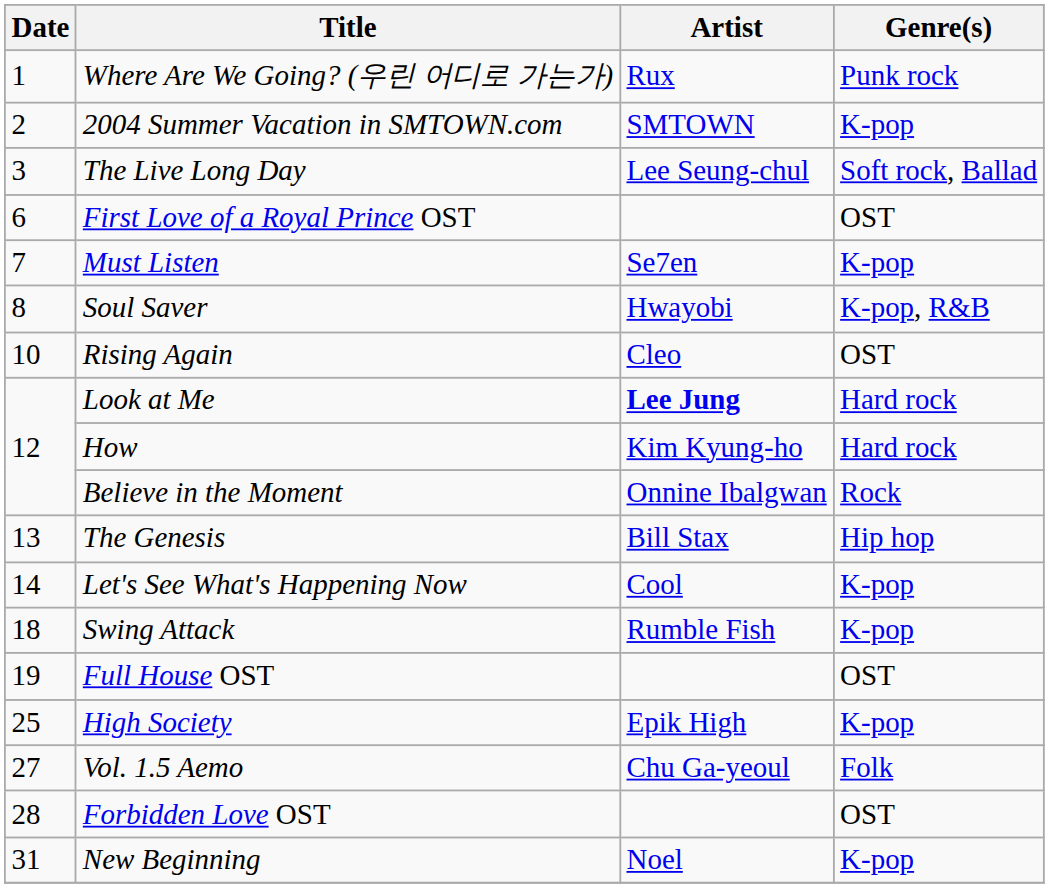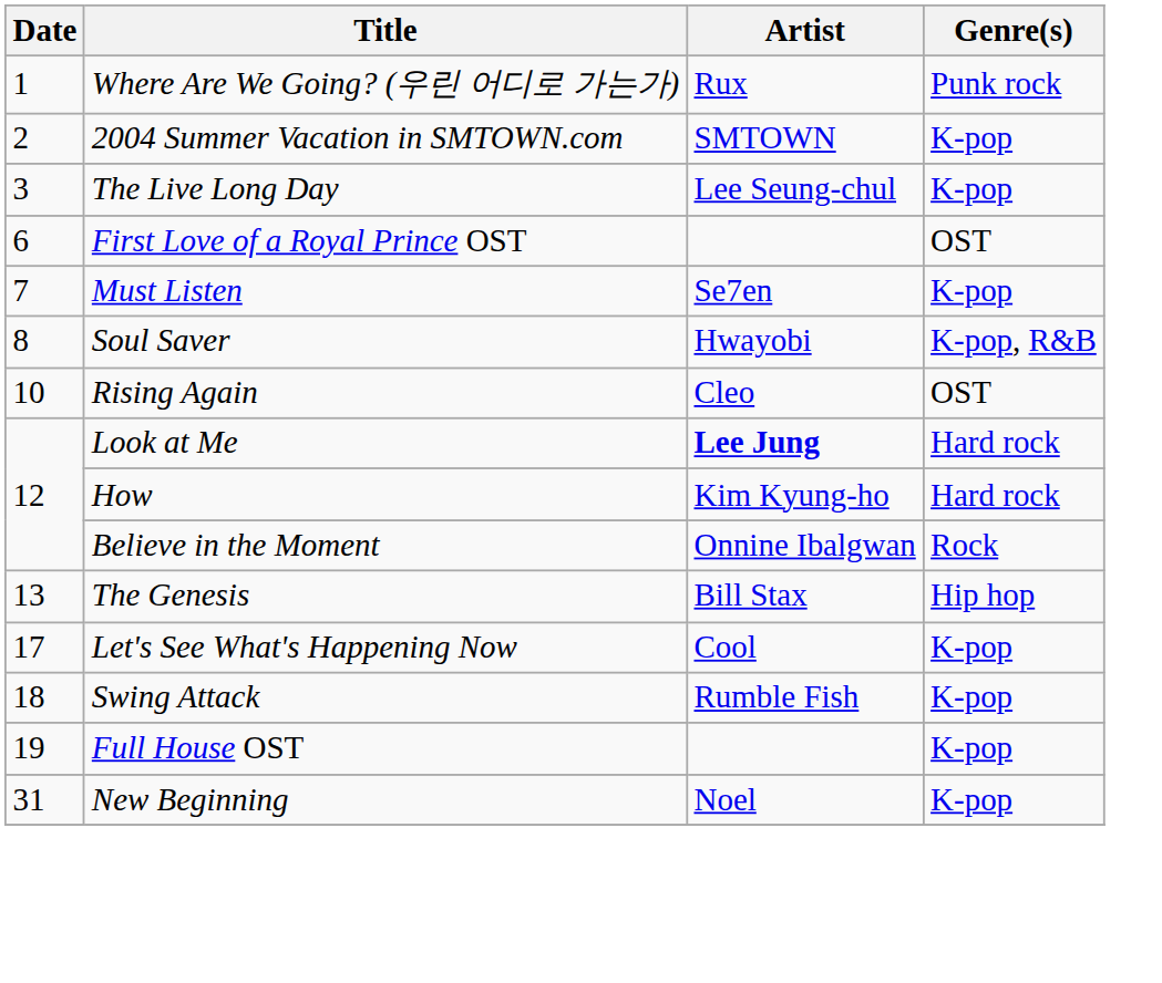 <table class="wikitable" style="text-align: left;">
 <tr>
 <th>Date</th>
 <th>Title</th>
 <th>Artist</th>
 <th>Genre(s)</th>
 </tr>
 <tr>
 <td>1</td>
 <td><em>Where Are We Going?  (우린 어디로 가는가)</em></td>
 <td><a href='#'>Rux</a></td>
 <td><a href='#'>Punk rock</a></td>
 </tr>
 <tr>
 <td>2</td>
 <td><em>2004 Summer Vacation in SMTOWN.com</em></td>
 <td><a href='#'>SMTOWN</a></td>
 <td><a href='#'>K-pop</a></td>
 </tr>
 <tr>
 <td>3</td>
 <td><em>The Live Long Day</em></td>
 <td><a href='#'>Lee Seung-chul</a></td>
-<td><a href='#'>Soft rock</a>, <a href='#'>Ballad</a></td>
+<td><a href='#'>K-pop</a></td>
 </tr>
 <tr>
 <td>6</td>
 <td><em><a href='#'>First Love of a Royal Prince</a></em> OST</td>
 <td></td>
 <td>OST</td>
 </tr>
 <tr>
 <td rowspan="1">7</td>
 <td><em><a href='#'>Must Listen</a></em></td>
 <td><a href='#'>Se7en</a></td>
 <td><a href='#'>K-pop</a></td>
 </tr>
 <tr>
 <td>8</td>
 <td><em>Soul Saver</em></td>
 <td><a href='#'>Hwayobi</a></td>
 <td><a href='#'>K-pop</a>, <a href='#'>R&B</a></td>
 </tr>
 <tr>
 <td rowspan="1">10</td>
 <td><em>Rising Again</em></td>
 <td><a href='#'>Cleo</a></td>
 <td>OST</td>
 </tr>
 <tr>
 <td rowspan="3">12</td>
 <td><em>Look at Me</em></td>
 <td><strong><a href='#'>Lee Jung</a></strong></td>
 <td><a href='#'>Hard rock</a></td>
 </tr>
 <tr>
 <td><em>How</em></td>
 <td><a href='#'>Kim Kyung-ho</a></td>
 <td><a href='#'>Hard rock</a></td>
 </tr>
 <tr>
 <td><em>Believe in the Moment</em></td>
 <td><a href='#'>Onnine Ibalgwan</a></td>
 <td><a href='#'>Rock</a></td>
 </tr>
 <tr>
 <td>13</td>
 <td><em>The Genesis</em></td>
 <td><a href='#'>Bill Stax</a></td>
 <td><a href='#'>Hip hop</a></td>
 </tr>
 <tr>
-<td>14</td>
+<td>17</td>
 <td><em>Let's See What's Happening Now</em></td>
 <td><a href='#'>Cool</a></td>
 <td><a href='#'>K-pop</a></td>
 </tr>
 <tr>
 <td rowspan="1">18</td>
 <td><em>Swing Attack</em></td>
 <td><a href='#'>Rumble Fish</a></td>
 <td><a href='#'>K-pop</a></td>
 </tr>
 <tr>
 <td>19</td>
 <td><em><a href='#'>Full House</a></em> OST</td>
 <td></td>
-<td>OST</td>
-</tr>
-<tr>
-<td rowspan="1">25</td>
-<td><em><a href='#'>High Society</a></em></td>
-<td><a href='#'>Epik High</a></td>
 <td><a href='#'>K-pop</a></td>
-</tr>
-<tr>
-<td>27</td>
-<td><em>Vol. 1.5 Aemo</em></td>
-<td><a href='#'>Chu Ga-yeoul</a></td>
-<td><a href='#'>Folk</a></td>
-</tr>
-<tr>
-<td>28</td>
-<td><em><a href='#'>Forbidden Love</a></em> OST</td>
-<td></td>
-<td>OST</td>
 </tr>
 <tr>
 <td rowspan="1">31</td>
 <td><em>New Beginning</em></td>
 <td><a href='#'>Noel</a></td>
 <td><a href='#'>K-pop</a></td>
 </tr>
 <tr>
 </tr>
 </table>
